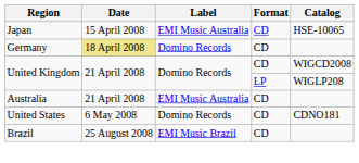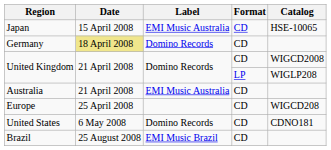 <table class="wikitable">
 <tr>
 <th>Region</th>
 <th>Date</th>
 <th>Label</th>
 <th>Format</th>
 <th>Catalog</th>
 </tr>
 <tr>
 <td>Japan</td>
 <td>15 April 2008</td>
 <td><a href='#'>EMI Music Australia</a></td>
 <td><a href='#'>CD</a></td>
 <td>HSE-10065</td>
 </tr>
 <tr>
 <td>Germany</td>
 <td style="background: khaki;">18 April 2008</td>
 <td><a href='#'>Domino Records</a></td>
 <td>CD</td>
 <td></td>
 </tr>
 <tr>
 <td rowspan="2">United Kingdom</td>
 <td rowspan="2">21 April 2008</td>
 <td rowspan="2">Domino Records</td>
 <td>CD</td>
 <td>WIGCD2008</td>
 </tr>
 <tr>
 <td><a href='#'>LP</a></td>
 <td>WIGLP208</td>
 </tr>
 <tr>
 <td>Australia</td>
 <td>21 April 2008</td>
 <td><a href='#'>EMI Music Australia</a></td>
 <td>CD</td>
 <td></td>
 </tr>
 <tr>
+<td>Europe</td>
+<td>25 April 2008</td>
+<td></td>
+<td>CD</td>
+<td>WIGCD208</td>
+</tr>
+<tr>
 <td>United States</td>
 <td>6 May 2008</td>
 <td>Domino Records</td>
 <td>CD</td>
 <td>CDNO181</td>
 </tr>
 <tr>
 <td>Brazil</td>
 <td>25 August 2008</td>
 <td><a href='#'>EMI Music Brazil</a></td>
 <td>CD</td>
 <td></td>
 </tr>
 </table>
